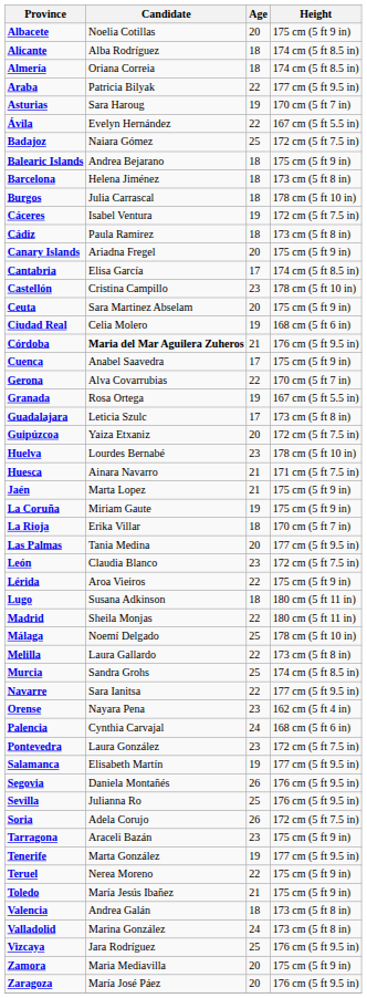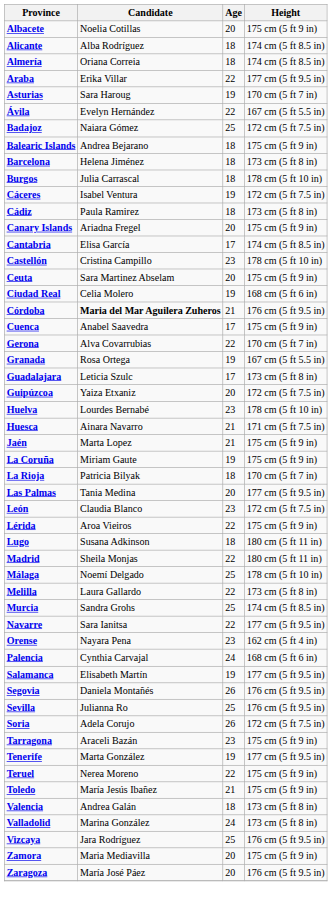 <table class="wikitable sortable" style="font-size: 95%;">
 <tr>
 <th>Province</th>
 <th>Candidate</th>
 <th>Age</th>
 <th>Height</th>
 </tr>
 <tr>
 <td> <strong><a href='#'>Albacete</a></strong></td>
 <td>Noelia Cotillas</td>
 <td>20</td>
 <td>175 cm (5 ft 9 in)</td>
 </tr>
 <tr>
 <td> <strong><a href='#'>Alicante</a></strong></td>
 <td>Alba Rodríguez</td>
 <td>18</td>
 <td>174 cm (5 ft 8.5 in)</td>
 </tr>
 <tr>
 <td> <strong><a href='#'>Almería</a></strong></td>
 <td>Oriana Correia</td>
 <td>18</td>
 <td>174 cm (5 ft 8.5 in)</td>
 </tr>
 <tr>
 <td> <strong><a href='#'>Araba</a></strong></td>
-<td>Patricia Bilyak</td>
+<td>Erika Villar</td>
 <td>22</td>
 <td>177 cm (5 ft 9.5 in)</td>
 </tr>
 <tr>
 <td> <strong><a href='#'>Asturias</a></strong></td>
 <td>Sara Haroug</td>
 <td>19</td>
 <td>170 cm (5 ft 7 in)</td>
 </tr>
 <tr>
 <td> <strong><a href='#'>Ávila</a></strong></td>
 <td>Evelyn Hernández</td>
 <td>22</td>
 <td>167 cm (5 ft 5.5 in)</td>
 </tr>
 <tr>
 <td> <strong><a href='#'>Badajoz</a></strong></td>
 <td>Naiara Gómez</td>
 <td>25</td>
 <td>172 cm (5 ft 7.5 in)</td>
 </tr>
 <tr>
 <td> <strong><a href='#'>Balearic Islands</a></strong></td>
 <td>Andrea Bejarano</td>
 <td>18</td>
 <td>175 cm (5 ft 9 in)</td>
 </tr>
 <tr>
 <td> <strong><a href='#'>Barcelona</a></strong></td>
 <td>Helena Jiménez</td>
 <td>18</td>
 <td>173 cm (5 ft 8 in)</td>
 </tr>
 <tr>
 <td> <strong><a href='#'>Burgos</a></strong></td>
 <td>Julia Carrascal</td>
 <td>18</td>
 <td>178 cm (5 ft 10 in)</td>
 </tr>
 <tr>
 <td> <strong><a href='#'>Cáceres</a></strong></td>
 <td>Isabel Ventura</td>
 <td>19</td>
 <td>172 cm (5 ft 7.5 in)</td>
 </tr>
 <tr>
 <td> <strong><a href='#'>Cádiz</a></strong></td>
 <td>Paula Ramirez</td>
 <td>18</td>
 <td>173 cm (5 ft 8 in)</td>
 </tr>
 <tr>
 <td> <strong><a href='#'>Canary Islands</a></strong></td>
 <td>Ariadna Fregel</td>
 <td>20</td>
 <td>175 cm (5 ft 9 in)</td>
 </tr>
 <tr>
 <td> <strong><a href='#'>Cantabria</a></strong></td>
 <td>Elisa García</td>
 <td>17</td>
 <td>174 cm (5 ft 8.5 in)</td>
 </tr>
 <tr>
 <td> <strong><a href='#'>Castellón</a></strong></td>
 <td>Cristina Campillo</td>
 <td>23</td>
 <td>178 cm (5 ft 10 in)</td>
 </tr>
 <tr>
 <td> <strong><a href='#'>Ceuta</a></strong></td>
 <td>Sara Martinez Abselam</td>
 <td>20</td>
 <td>175 cm (5 ft 9 in)</td>
 </tr>
 <tr>
 <td> <strong><a href='#'>Ciudad Real</a></strong></td>
 <td>Celia Molero</td>
 <td>19</td>
 <td>168 cm (5 ft 6 in)</td>
 </tr>
 <tr>
 <td> <strong><a href='#'>Córdoba</a></strong></td>
 <td><strong>Maria del Mar Aguilera Zuheros</strong></td>
 <td>21</td>
 <td>176 cm (5 ft 9.5 in)</td>
 </tr>
 <tr>
 <td> <strong><a href='#'>Cuenca</a></strong></td>
 <td>Anabel Saavedra</td>
 <td>17</td>
 <td>175 cm (5 ft 9 in)</td>
 </tr>
 <tr>
 <td> <strong><a href='#'>Gerona</a></strong></td>
 <td>Alva Covarrubias</td>
 <td>22</td>
 <td>170 cm (5 ft 7 in)</td>
 </tr>
 <tr>
 <td> <strong><a href='#'>Granada</a></strong></td>
 <td>Rosa Ortega</td>
 <td>19</td>
 <td>167 cm (5 ft 5.5 in)</td>
 </tr>
 <tr>
 <td> <strong><a href='#'>Guadalajara</a></strong></td>
 <td>Leticia Szulc</td>
 <td>17</td>
 <td>173 cm (5 ft 8 in)</td>
 </tr>
 <tr>
 <td> <strong><a href='#'>Guipúzcoa</a></strong></td>
 <td>Yaiza Etxaniz</td>
 <td>20</td>
 <td>172 cm (5 ft 7.5 in)</td>
 </tr>
 <tr>
 <td> <strong><a href='#'>Huelva</a></strong></td>
 <td>Lourdes Bernabé</td>
 <td>23</td>
 <td>178 cm (5 ft 10 in)</td>
 </tr>
 <tr>
 <td> <strong><a href='#'>Huesca</a></strong></td>
 <td>Ainara Navarro</td>
 <td>21</td>
 <td>171 cm (5 ft 7.5 in)</td>
 </tr>
 <tr>
 <td> <strong><a href='#'>Jaén</a></strong></td>
 <td>Marta Lopez</td>
 <td>21</td>
 <td>175 cm (5 ft 9 in)</td>
 </tr>
 <tr>
 <td> <strong><a href='#'>La Coruña</a></strong></td>
 <td>Miriam Gaute</td>
 <td>19</td>
 <td>175 cm (5 ft 9 in)</td>
 </tr>
 <tr>
 <td> <strong><a href='#'>La Rioja</a></strong></td>
-<td>Erika Villar</td>
+<td>Patricia Bilyak</td>
 <td>18</td>
 <td>170 cm (5 ft 7 in)</td>
 </tr>
 <tr>
 <td> <strong><a href='#'>Las Palmas</a></strong></td>
 <td>Tania Medina</td>
 <td>20</td>
 <td>177 cm (5 ft 9.5 in)</td>
 </tr>
 <tr>
 <td> <strong><a href='#'>León</a></strong></td>
 <td>Claudia Blanco</td>
 <td>23</td>
 <td>172 cm (5 ft 7.5 in)</td>
 </tr>
 <tr>
 <td> <strong><a href='#'>Lérida</a></strong></td>
 <td>Aroa Vieiros</td>
 <td>22</td>
 <td>175 cm (5 ft 9 in)</td>
 </tr>
 <tr>
 <td> <strong><a href='#'>Lugo</a></strong></td>
 <td>Susana Adkinson</td>
 <td>18</td>
 <td>180 cm (5 ft 11 in)</td>
 </tr>
 <tr>
 <td> <strong><a href='#'>Madrid</a></strong></td>
 <td>Sheila Monjas</td>
 <td>22</td>
 <td>180 cm (5 ft 11 in)</td>
 </tr>
 <tr>
 <td> <strong><a href='#'>Málaga</a></strong></td>
 <td>Noemí Delgado</td>
 <td>25</td>
 <td>178 cm (5 ft 10 in)</td>
 </tr>
 <tr>
 <td> <strong><a href='#'>Melilla</a></strong></td>
 <td>Laura Gallardo</td>
 <td>22</td>
 <td>173 cm (5 ft 8 in)</td>
 </tr>
 <tr>
 <td> <strong><a href='#'>Murcia</a></strong></td>
 <td>Sandra Grohs</td>
 <td>25</td>
 <td>174 cm (5 ft 8.5 in)</td>
 </tr>
 <tr>
 <td> <strong><a href='#'>Navarre</a></strong></td>
 <td>Sara Ianitsa</td>
 <td>22</td>
 <td>177 cm (5 ft 9.5 in)</td>
 </tr>
 <tr>
 <td> <strong><a href='#'>Orense</a></strong></td>
 <td>Nayara Pena</td>
 <td>23</td>
 <td>162 cm (5 ft 4 in)</td>
 </tr>
 <tr>
 <td> <strong><a href='#'>Palencia</a></strong></td>
 <td>Cynthia Carvajal</td>
 <td>24</td>
 <td>168 cm (5 ft 6 in)</td>
-</tr>
-<tr>
-<td> <strong><a href='#'>Pontevedra</a></strong></td>
-<td>Laura González</td>
-<td>23</td>
-<td>172 cm (5 ft 7.5 in)</td>
 </tr>
 <tr>
 <td> <strong><a href='#'>Salamanca</a></strong></td>
 <td>Elisabeth Martín</td>
 <td>19</td>
 <td>177 cm (5 ft 9.5 in)</td>
 </tr>
 <tr>
 <td> <strong><a href='#'>Segovia</a></strong></td>
 <td>Daniela Montañés</td>
 <td>26</td>
 <td>176 cm (5 ft 9.5 in)</td>
 </tr>
 <tr>
 <td> <strong><a href='#'>Sevilla</a></strong></td>
 <td>Julianna Ro</td>
 <td>25</td>
 <td>176 cm (5 ft 9.5 in)</td>
 </tr>
 <tr>
 <td> <strong><a href='#'>Soria</a></strong></td>
 <td>Adela Corujo</td>
 <td>26</td>
 <td>172 cm (5 ft 7.5 in)</td>
 </tr>
 <tr>
 <td> <strong><a href='#'>Tarragona</a></strong></td>
 <td>Araceli Bazán</td>
 <td>23</td>
 <td>175 cm (5 ft 9 in)</td>
 </tr>
 <tr>
 <td> <strong><a href='#'>Tenerife</a></strong></td>
 <td>Marta González</td>
 <td>19</td>
 <td>177 cm (5 ft 9.5 in)</td>
 </tr>
 <tr>
 <td> <strong><a href='#'>Teruel</a></strong></td>
 <td>Nerea Moreno</td>
 <td>22</td>
 <td>175 cm (5 ft 9 in)</td>
 </tr>
 <tr>
 <td> <strong><a href='#'>Toledo</a></strong></td>
 <td>María Jesús Ibañez</td>
 <td>21</td>
 <td>175 cm (5 ft 9 in)</td>
 </tr>
 <tr>
 <td> <strong><a href='#'>Valencia</a></strong></td>
 <td>Andrea Galán</td>
 <td>18</td>
 <td>173 cm (5 ft 8 in)</td>
 </tr>
 <tr>
 <td> <strong><a href='#'>Valladolid</a></strong></td>
 <td>Marina González</td>
 <td>24</td>
 <td>173 cm (5 ft 8 in)</td>
 </tr>
 <tr>
 <td> <strong><a href='#'>Vizcaya</a></strong></td>
 <td>Jara Rodríguez</td>
 <td>25</td>
 <td>176 cm (5 ft 9.5 in)</td>
 </tr>
 <tr>
 <td> <strong><a href='#'>Zamora</a></strong></td>
 <td>Maria Mediavilla</td>
 <td>20</td>
 <td>175 cm (5 ft 9 in)</td>
 </tr>
 <tr>
 <td> <strong><a href='#'>Zaragoza</a></strong></td>
 <td>María José Páez</td>
 <td>20</td>
 <td>176 cm (5 ft 9.5 in)</td>
 </tr>
 <tr>
 </tr>
 </table>
